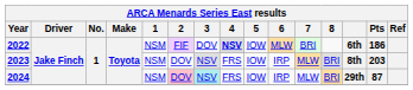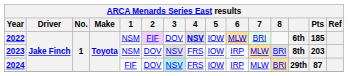 <table class="wikitable" style="text-align:center; font-size:75%">
 <tr>
 <th colspan=42><a href='#'>ARCA Menards Series East</a> results</th>
 </tr>
 <tr>
 <th>Year</th>
 <th>Driver</th>
 <th>No.</th>
 <th>Make</th>
 <th>1</th>
 <th>2</th>
 <th>3</th>
 <th>4</th>
 <th>5</th>
 <th>6</th>
 <th>7</th>
 <th>8</th>
 <th></th>
 <th>Pts</th>
 <th>Ref</th>
 </tr>
 <tr>
 <th><a href='#'>2022</a></th>
 <th rowspan=3><a href='#'>Jake Finch</a></th>
 <th rowspan=3>1</th>
 <th rowspan=3><a href='#'>Toyota</a></th>
 <td><a href='#'>NSM</a></td>
 <td style="background:#EFCFFF;"><a href='#'>FIF</a><br></td>
 <td style="background:#;"><a href='#'>DOV</a><br></td>
 <td style="background:#DFDFDF;"><strong><a href='#'>NSV</a></strong><br></td>
 <td><a href='#'>IOW</a></td>
 <td style="background:#FFDF9F;"><a href='#'>MLW</a><br></td>
 <td style="background:#DFFFDF;"><a href='#'>BRI</a><br></td>
 <td></td>
 <th>6th</th>
-<th>186</th>
+<th>185</th>
 <th></th>
 </tr>
 <tr>
 <th><a href='#'>2023</a></th>
 <td><a href='#'>NSM</a></td>
 <td><a href='#'>DOV</a></td>
 <td style="background:#DFDFDF;"><a href='#'>NSV</a><br></td>
 <td><a href='#'>FRS</a></td>
 <td><a href='#'>IOW</a></td>
 <td><a href='#'>IRP</a></td>
 <td style="background:#FFDF9F;"><a href='#'>MLW</a><br></td>
 <td style="background:#DFDFDF;"><a href='#'>BRI</a><br></td>
 <th>8th</th>
 <th>203</th>
 <th></th>
 </tr>
 <tr>
 <th><a href='#'>2024</a></th>
-<td><a href='#'>NSM</a></td>
-<td style="background: pink;"><a href='#'>DOV</a></td>
+<td><a href='#'>FIF</a></td>
+<td><a href='#'>DOV</a></td>
 <td style="background: paleturquoise;"><a href='#'>NSV</a></td>
 <td><a href='#'>FRS</a></td>
 <td><a href='#'>IOW</a></td>
 <td><a href='#'>IRP</a></td>
 <td><a href='#'>MLW</a></td>
 <td style="background:#FFDF9F;"><a href='#'>BRI</a><br></td>
 <th>29th</th>
 <th>87</th>
 <th></th>
 </tr>
 <tr>
 </tr>
 </table>
